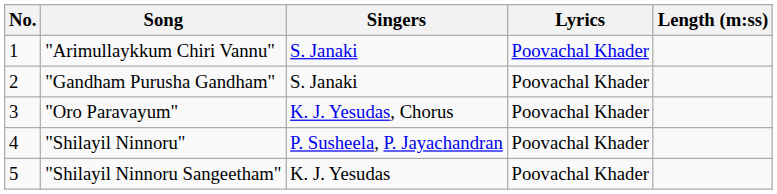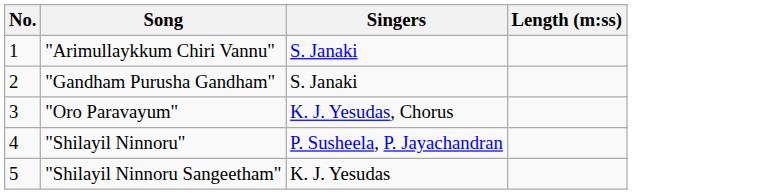 <table class="wikitable" style="font-size:95%;">
 <tr>
 <th>No.</th>
 <th>Song</th>
 <th>Singers</th>
-<th>Lyrics</th>
 <th>Length (m:ss)</th>
 </tr>
 <tr>
 <td>1</td>
 <td>"Arimullaykkum Chiri Vannu"</td>
 <td><a href='#'>S. Janaki</a></td>
-<td><a href='#'>Poovachal Khader</a></td>
 <td></td>
 </tr>
 <tr>
 <td>2</td>
 <td>"Gandham Purusha Gandham"</td>
 <td>S. Janaki</td>
-<td>Poovachal Khader</td>
 <td></td>
 </tr>
 <tr>
 <td>3</td>
 <td>"Oro Paravayum"</td>
 <td><a href='#'>K. J. Yesudas</a>, Chorus</td>
-<td>Poovachal Khader</td>
 <td></td>
 </tr>
 <tr>
 <td>4</td>
 <td>"Shilayil Ninnoru"</td>
 <td><a href='#'>P. Susheela</a>, <a href='#'>P. Jayachandran</a></td>
-<td>Poovachal Khader</td>
 <td></td>
 </tr>
 <tr>
 <td>5</td>
 <td>"Shilayil Ninnoru Sangeetham"</td>
 <td>K. J. Yesudas</td>
-<td>Poovachal Khader</td>
 <td></td>
 </tr>
 </table>
